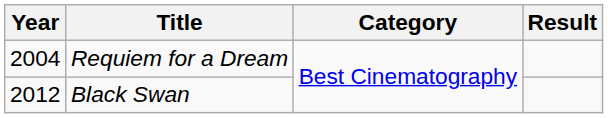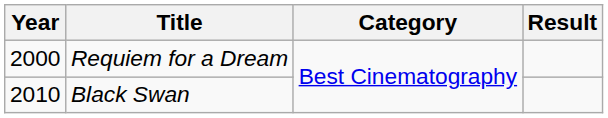 <table class="wikitable">
 <tr>
 <th>Year</th>
 <th>Title</th>
 <th>Category</th>
 <th>Result</th>
 </tr>
 <tr>
-<td>2004</td>
+<td>2000</td>
 <td><em>Requiem for a Dream</em></td>
 <td rowspan=2><a href='#'>Best Cinematography</a></td>
 <td></td>
 </tr>
 <tr>
-<td>2012</td>
+<td>2010</td>
 <td><em>Black Swan</em></td>
 <td></td>
 </tr>
 </table>
